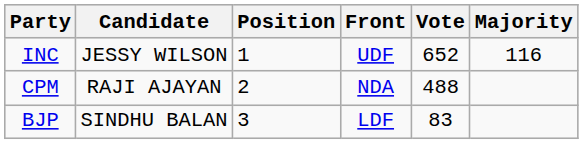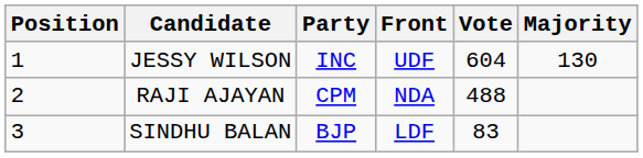 <table class="wikitable">
 <tr>
+<th scope="col">Position</th>
+<th scope="col">Candidate</th>
 <th scope="col">Party</th>
-<th scope="col">Candidate</th>
-<th scope="col">Position</th>
 <th scope="col">Front</th>
 <th scope="col">Vote</th>
 <th scope="col">Majority</th>
 </tr>
 <tr>
+<td>1</td>
+<td align="center">JESSY WILSON</td>
 <td align="center"><a href='#'>INC</a></td>
-<td align="center">JESSY WILSON</td>
-<td>1</td>
 <td align="center"><a href='#'>UDF</a></td>
-<td align="center">652</td>
-<td align="center">116</td>
+<td align="center">604</td>
+<td align="center">130</td>
 </tr>
 <tr>
+<td>2</td>
+<td align="center">RAJI AJAYAN</td>
 <td align="center"><a href='#'>CPM</a></td>
-<td align="center">RAJI AJAYAN</td>
-<td>2</td>
 <td align="center"><a href='#'>NDA</a></td>
 <td align="center">488</td>
 <td align="center"></td>
 </tr>
 <tr>
+<td>3</td>
+<td align="center">SINDHU BALAN</td>
 <td align="center"><a href='#'>BJP</a></td>
-<td align="center">SINDHU BALAN</td>
-<td>3</td>
 <td align="center"><a href='#'>LDF</a></td>
 <td align="center">83</td>
 <td align="center"></td>
 </tr>
 </table>
